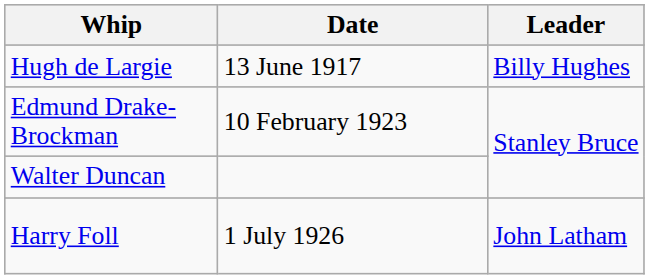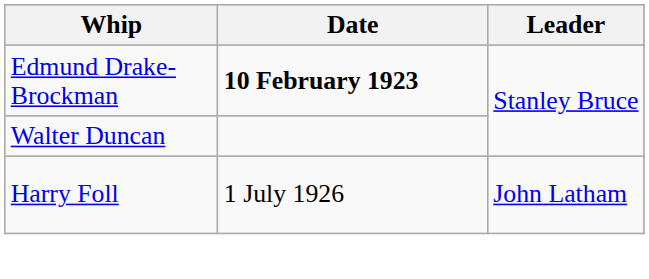 <table class=wikitable>
 <tr>
 <th width=125px>Whip</th>
 <th width=160px>Date</th>
 <th>Leader</th>
 </tr>
 <tr>
-<td><a href='#'>Hugh de Largie</a></td>
-<td>13 June 1917</td>
-<td><a href='#'>Billy Hughes</a></td>
-</tr>
-<tr>
 <td><a href='#'>Edmund Drake-Brockman</a></td>
-<td>10 February 1923</td>
+<td><strong>10 February 1923</strong></td>
 <td rowspan=3 height=55px><a href='#'>Stanley Bruce</a></td>
 </tr>
 <tr>
 <td><a href='#'>Walter Duncan</a></td>
 <td></td>
 </tr>
 <tr>
 <td rowspan=2 height=40px><a href='#'>Harry Foll</a></td>
 <td rowspan=2>1 July 1926</td>
 </tr>
 <tr>
 <td><a href='#'>John Latham</a></td>
 </tr>
 </table>
